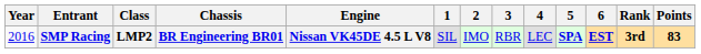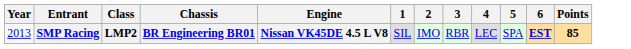 <table class="wikitable" style="text-align:center; font-size:85%">
 <tr>
 <th>Year</th>
 <th>Entrant</th>
 <th>Class</th>
 <th>Chassis</th>
 <th>Engine</th>
 <th>1</th>
 <th>2</th>
 <th>3</th>
 <th>4</th>
 <th>5</th>
 <th>6</th>
-<th>Rank</th>
 <th>Points</th>
 </tr>
 <tr>
-<td><a href='#'>2016</a></td>
+<td><a href='#'>2013</a></td>
 <th nowrap><a href='#'>SMP Racing</a></th>
 <th>LMP2</th>
 <th nowrap><a href='#'>BR Engineering BR01</a></th>
 <th nowrap><a href='#'>Nissan VK45DE</a> 4.5 L V8</th>
 <td style="background:#DFDFDF;"><a href='#'>SIL</a><br></td>
 <td style="background:#DFFFDF;"><a href='#'>IMO</a><br></td>
 <td style="background:#DFFFDF;"><a href='#'>RBR</a><br></td>
 <td style="background:#DFDFDF;"><a href='#'>LEC</a><br></td>
-<td style="background:#DFFFDF;"><strong><a href='#'>SPA</a><br></strong></td>
+<td style="background:#DFFFDF;"><a href='#'>SPA</a><br></td>
 <td style="background:#FFDF9F;"><strong><a href='#'>EST</a><br></strong></td>
-<th style="background:#FFDF9F;">3rd</th>
-<th style="background:#FFDF9F;">83</th>
+<th style="background:#FFDF9F;">85</th>
 </tr>
 </table>
